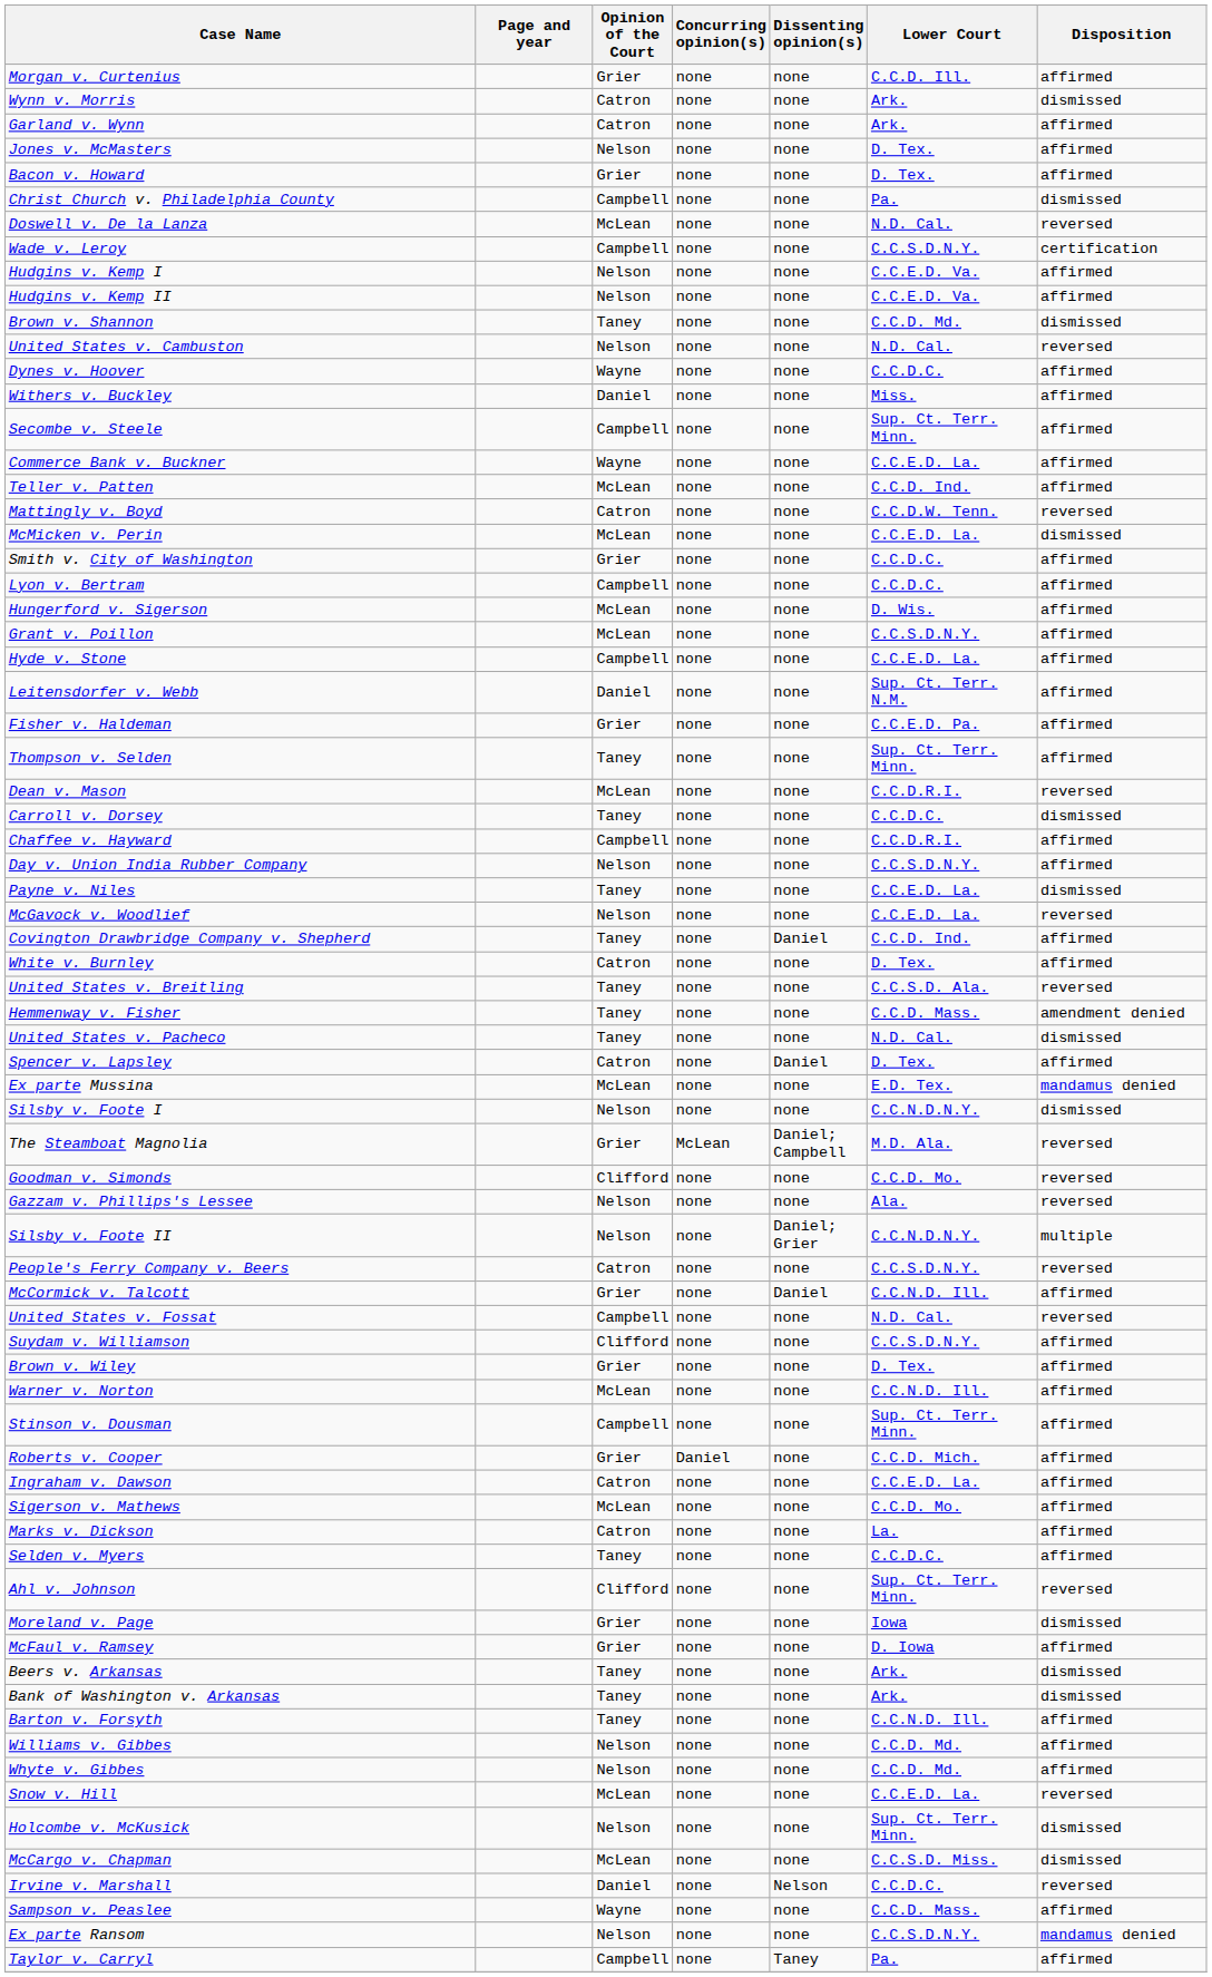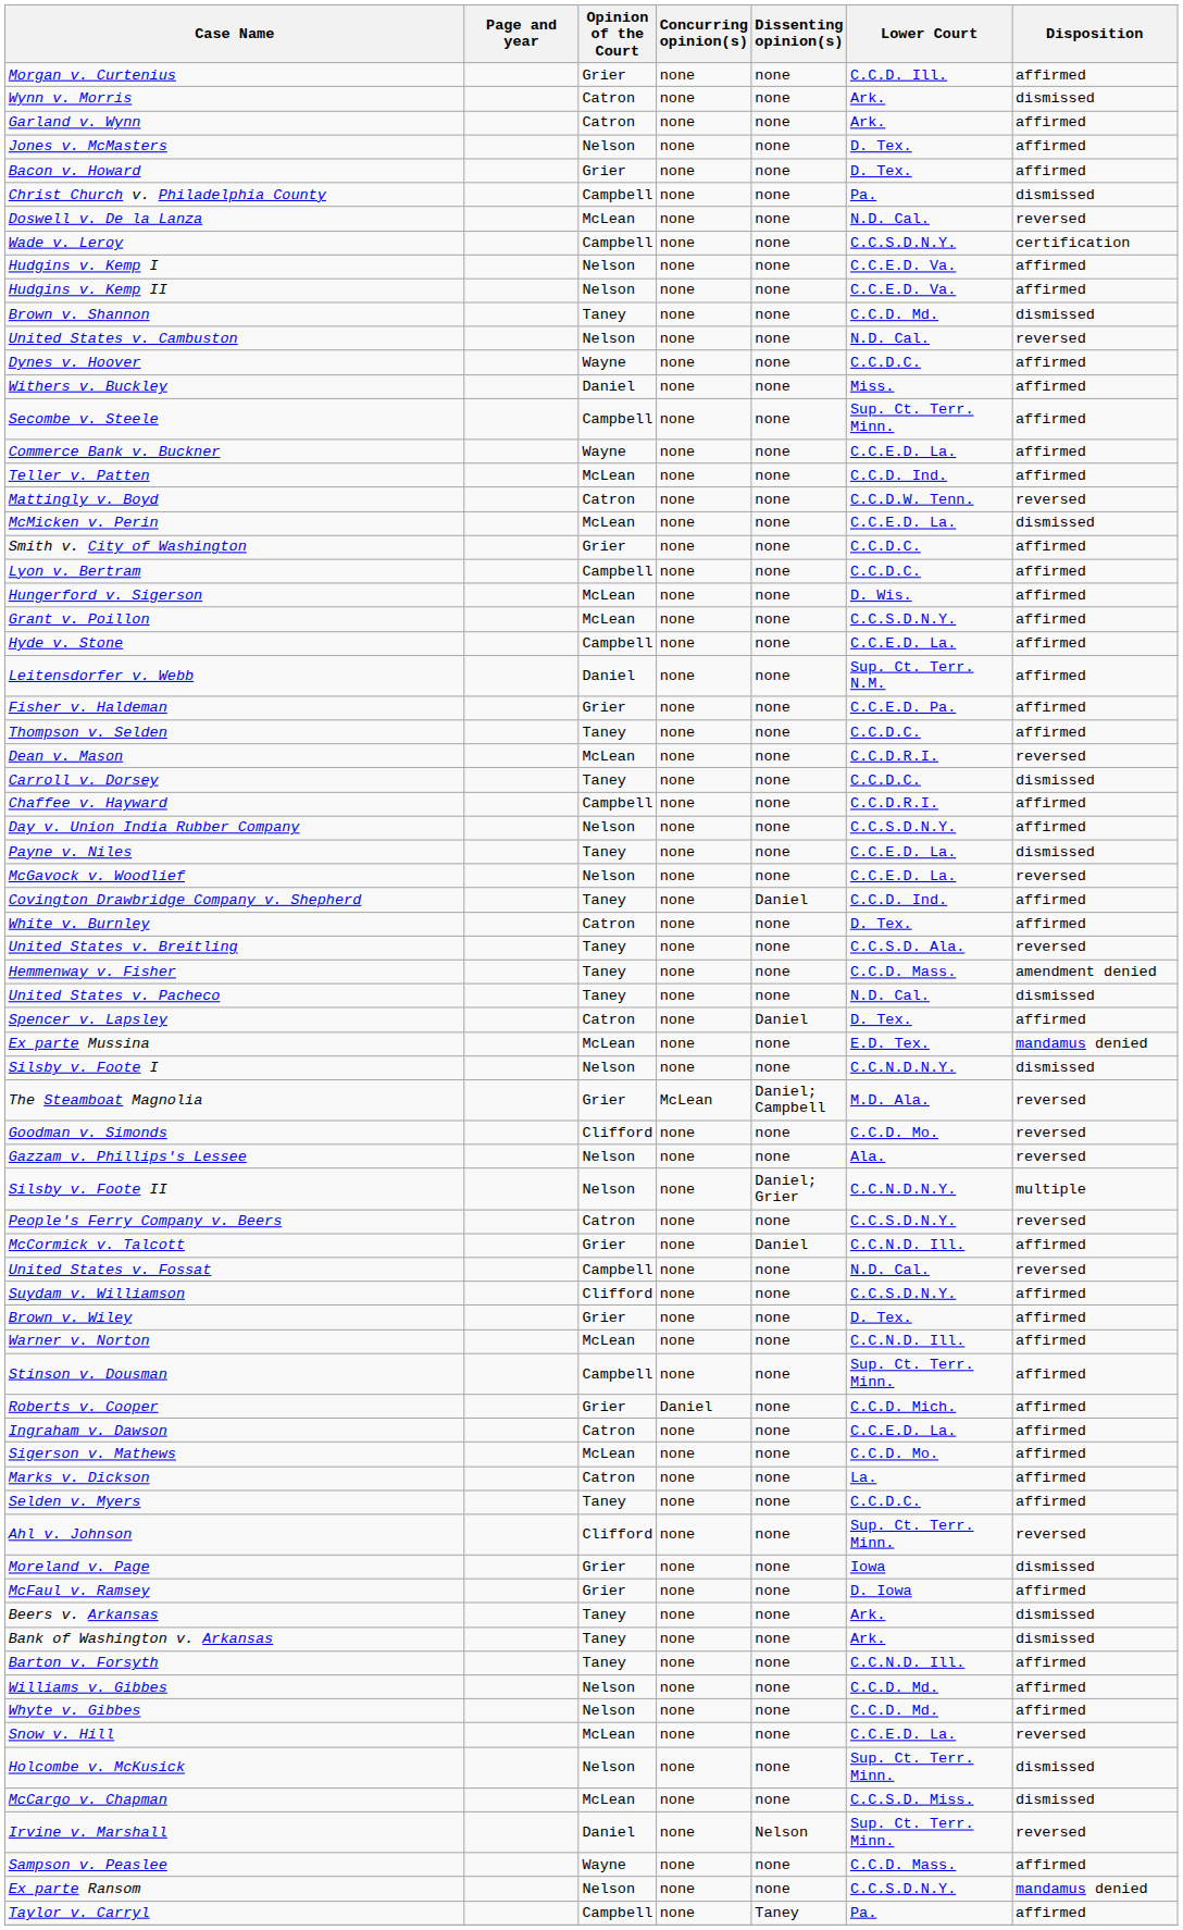 <table class="wikitable sortable">
 <tr>
 <th scope="col" style="width: 400px;">Case Name</th>
 <th scope="col" style="width: 95px;">Page and year</th>
 <th scope="col" style="width: 10px;">Opinion of the Court</th>
 <th scope="col" style="width: 10px;">Concurring opinion(s)</th>
 <th scope="col" style="width: 10px;">Dissenting opinion(s)</th>
 <th scope="col" style="width: 140px;">Lower Court</th>
 <th scope="col" style="width: 140px;">Disposition</th>
 </tr>
 <tr>
 <td><em><a href='#'>Morgan v. Curtenius</a></em></td>
 <td align="right"></td>
 <td>Grier</td>
 <td>none</td>
 <td>none</td>
 <td><a href='#'>C.C.D. Ill.</a></td>
 <td>affirmed</td>
 </tr>
 <tr>
 <td><em><a href='#'>Wynn v. Morris</a></em></td>
 <td align="right"></td>
 <td>Catron</td>
 <td>none</td>
 <td>none</td>
 <td><a href='#'>Ark.</a></td>
 <td>dismissed</td>
 </tr>
 <tr>
 <td><em><a href='#'>Garland v. Wynn</a></em></td>
 <td align="right"></td>
 <td>Catron</td>
 <td>none</td>
 <td>none</td>
 <td><a href='#'>Ark.</a></td>
 <td>affirmed</td>
 </tr>
 <tr>
 <td><em><a href='#'>Jones v. McMasters</a></em></td>
 <td align="right"></td>
 <td>Nelson</td>
 <td>none</td>
 <td>none</td>
 <td><a href='#'>D. Tex.</a></td>
 <td>affirmed</td>
 </tr>
 <tr>
 <td><em><a href='#'>Bacon v. Howard</a></em></td>
 <td align="right"></td>
 <td>Grier</td>
 <td>none</td>
 <td>none</td>
 <td><a href='#'>D. Tex.</a></td>
 <td>affirmed</td>
 </tr>
 <tr>
 <td><em><a href='#'>Christ Church</a> v. <a href='#'>Philadelphia County</a></em></td>
 <td align="right"></td>
 <td>Campbell</td>
 <td>none</td>
 <td>none</td>
 <td><a href='#'>Pa.</a></td>
 <td>dismissed</td>
 </tr>
 <tr>
 <td><em><a href='#'>Doswell v. De la Lanza</a></em></td>
 <td align="right"></td>
 <td>McLean</td>
 <td>none</td>
 <td>none</td>
 <td><a href='#'>N.D. Cal.</a></td>
 <td>reversed</td>
 </tr>
 <tr>
 <td><em><a href='#'>Wade v. Leroy</a></em></td>
 <td align="right"></td>
 <td>Campbell</td>
 <td>none</td>
 <td>none</td>
 <td><a href='#'>C.C.S.D.N.Y.</a></td>
 <td>certification</td>
 </tr>
 <tr>
 <td><em><a href='#'>Hudgins v. Kemp</a> I</em></td>
 <td align="right"></td>
 <td>Nelson</td>
 <td>none</td>
 <td>none</td>
 <td><a href='#'>C.C.E.D. Va.</a></td>
 <td>affirmed</td>
 </tr>
 <tr>
 <td><em><a href='#'>Hudgins v. Kemp</a> II</em></td>
 <td align="right"></td>
 <td>Nelson</td>
 <td>none</td>
 <td>none</td>
 <td><a href='#'>C.C.E.D. Va.</a></td>
 <td>affirmed</td>
 </tr>
 <tr>
 <td><em><a href='#'>Brown v. Shannon</a></em></td>
 <td align="right"></td>
 <td>Taney</td>
 <td>none</td>
 <td>none</td>
 <td><a href='#'>C.C.D. Md.</a></td>
 <td>dismissed</td>
 </tr>
 <tr>
 <td><em><a href='#'>United States v. Cambuston</a></em></td>
 <td align="right"></td>
 <td>Nelson</td>
 <td>none</td>
 <td>none</td>
 <td><a href='#'>N.D. Cal.</a></td>
 <td>reversed</td>
 </tr>
 <tr>
 <td><em><a href='#'>Dynes v. Hoover</a></em></td>
 <td align="right"></td>
 <td>Wayne</td>
 <td>none</td>
 <td>none</td>
 <td><a href='#'>C.C.D.C.</a></td>
 <td>affirmed</td>
 </tr>
 <tr>
 <td><em><a href='#'>Withers v. Buckley</a></em></td>
 <td align="right"></td>
 <td>Daniel</td>
 <td>none</td>
 <td>none</td>
 <td><a href='#'>Miss.</a></td>
 <td>affirmed</td>
 </tr>
 <tr>
 <td><em><a href='#'>Secombe v. Steele</a></em></td>
 <td align="right"></td>
 <td>Campbell</td>
 <td>none</td>
 <td>none</td>
 <td><a href='#'>Sup. Ct. Terr. Minn.</a></td>
 <td>affirmed</td>
 </tr>
 <tr>
 <td><em><a href='#'>Commerce Bank v. Buckner</a></em></td>
 <td align="right"></td>
 <td>Wayne</td>
 <td>none</td>
 <td>none</td>
 <td><a href='#'>C.C.E.D. La.</a></td>
 <td>affirmed</td>
 </tr>
 <tr>
 <td><em><a href='#'>Teller v. Patten</a></em></td>
 <td align="right"></td>
 <td>McLean</td>
 <td>none</td>
 <td>none</td>
 <td><a href='#'>C.C.D. Ind.</a></td>
 <td>affirmed</td>
 </tr>
 <tr>
 <td><em><a href='#'>Mattingly v. Boyd</a></em></td>
 <td align="right"></td>
 <td>Catron</td>
 <td>none</td>
 <td>none</td>
 <td><a href='#'>C.C.D.W. Tenn.</a></td>
 <td>reversed</td>
 </tr>
 <tr>
 <td><em><a href='#'>McMicken v. Perin</a></em></td>
 <td align="right"></td>
 <td>McLean</td>
 <td>none</td>
 <td>none</td>
 <td><a href='#'>C.C.E.D. La.</a></td>
 <td>dismissed</td>
 </tr>
 <tr>
 <td><em>Smith v. <a href='#'>City of Washington</a></em></td>
 <td align="right"></td>
 <td>Grier</td>
 <td>none</td>
 <td>none</td>
 <td><a href='#'>C.C.D.C.</a></td>
 <td>affirmed</td>
 </tr>
 <tr>
 <td><em><a href='#'>Lyon v. Bertram</a></em></td>
 <td align="right"></td>
 <td>Campbell</td>
 <td>none</td>
 <td>none</td>
 <td><a href='#'>C.C.D.C.</a></td>
 <td>affirmed</td>
 </tr>
 <tr>
 <td><em><a href='#'>Hungerford v. Sigerson</a></em></td>
 <td align="right"></td>
 <td>McLean</td>
 <td>none</td>
 <td>none</td>
 <td><a href='#'>D. Wis.</a></td>
 <td>affirmed</td>
 </tr>
 <tr>
 <td><em><a href='#'>Grant v. Poillon</a></em></td>
 <td align="right"></td>
 <td>McLean</td>
 <td>none</td>
 <td>none</td>
 <td><a href='#'>C.C.S.D.N.Y.</a></td>
 <td>affirmed</td>
 </tr>
 <tr>
 <td><em><a href='#'>Hyde v. Stone</a></em></td>
 <td align="right"></td>
 <td>Campbell</td>
 <td>none</td>
 <td>none</td>
 <td><a href='#'>C.C.E.D. La.</a></td>
 <td>affirmed</td>
 </tr>
 <tr>
 <td><em><a href='#'>Leitensdorfer v. Webb</a></em></td>
 <td align="right"></td>
 <td>Daniel</td>
 <td>none</td>
 <td>none</td>
 <td><a href='#'>Sup. Ct. Terr. N.M.</a></td>
 <td>affirmed</td>
 </tr>
 <tr>
 <td><em><a href='#'>Fisher v. Haldeman</a></em></td>
 <td align="right"></td>
 <td>Grier</td>
 <td>none</td>
 <td>none</td>
 <td><a href='#'>C.C.E.D. Pa.</a></td>
 <td>affirmed</td>
 </tr>
 <tr>
 <td><em><a href='#'>Thompson v. Selden</a></em></td>
 <td align="right"></td>
 <td>Taney</td>
 <td>none</td>
 <td>none</td>
-<td><a href='#'>Sup. Ct. Terr. Minn.</a></td>
+<td><a href='#'>C.C.D.C.</a></td>
 <td>affirmed</td>
 </tr>
 <tr>
 <td><em><a href='#'>Dean v. Mason</a></em></td>
 <td align="right"></td>
 <td>McLean</td>
 <td>none</td>
 <td>none</td>
 <td><a href='#'>C.C.D.R.I.</a></td>
 <td>reversed</td>
 </tr>
 <tr>
 <td><em><a href='#'>Carroll v. Dorsey</a></em></td>
 <td align="right"></td>
 <td>Taney</td>
 <td>none</td>
 <td>none</td>
 <td><a href='#'>C.C.D.C.</a></td>
 <td>dismissed</td>
 </tr>
 <tr>
 <td><em><a href='#'>Chaffee v. Hayward</a></em></td>
 <td align="right"></td>
 <td>Campbell</td>
 <td>none</td>
 <td>none</td>
 <td><a href='#'>C.C.D.R.I.</a></td>
 <td>affirmed</td>
 </tr>
 <tr>
 <td><em><a href='#'>Day v. Union India Rubber Company</a></em></td>
 <td align="right"></td>
 <td>Nelson</td>
 <td>none</td>
 <td>none</td>
 <td><a href='#'>C.C.S.D.N.Y.</a></td>
 <td>affirmed</td>
 </tr>
 <tr>
 <td><em><a href='#'>Payne v. Niles</a></em></td>
 <td align="right"></td>
 <td>Taney</td>
 <td>none</td>
 <td>none</td>
 <td><a href='#'>C.C.E.D. La.</a></td>
 <td>dismissed</td>
 </tr>
 <tr>
 <td><em><a href='#'>McGavock v. Woodlief</a></em></td>
 <td align="right"></td>
 <td>Nelson</td>
 <td>none</td>
 <td>none</td>
 <td><a href='#'>C.C.E.D. La.</a></td>
 <td>reversed</td>
 </tr>
 <tr>
 <td><em><a href='#'>Covington Drawbridge Company v. Shepherd</a></em></td>
 <td align="right"></td>
 <td>Taney</td>
 <td>none</td>
 <td>Daniel</td>
 <td><a href='#'>C.C.D. Ind.</a></td>
 <td>affirmed</td>
 </tr>
 <tr>
 <td><em><a href='#'>White v. Burnley</a></em></td>
 <td align="right"></td>
 <td>Catron</td>
 <td>none</td>
 <td>none</td>
 <td><a href='#'>D. Tex.</a></td>
 <td>affirmed</td>
 </tr>
 <tr>
 <td><em><a href='#'>United States v. Breitling</a></em></td>
 <td align="right"></td>
 <td>Taney</td>
 <td>none</td>
 <td>none</td>
 <td><a href='#'>C.C.S.D. Ala.</a></td>
 <td>reversed</td>
 </tr>
 <tr>
 <td><em><a href='#'>Hemmenway v. Fisher</a></em></td>
 <td align="right"></td>
 <td>Taney</td>
 <td>none</td>
 <td>none</td>
 <td><a href='#'>C.C.D. Mass.</a></td>
 <td>amendment denied</td>
 </tr>
 <tr>
 <td><em><a href='#'>United States v. Pacheco</a></em></td>
 <td align="right"></td>
 <td>Taney</td>
 <td>none</td>
 <td>none</td>
 <td><a href='#'>N.D. Cal.</a></td>
 <td>dismissed</td>
 </tr>
 <tr>
 <td><em><a href='#'>Spencer v. Lapsley</a></em></td>
 <td align="right"></td>
 <td>Catron</td>
 <td>none</td>
 <td>Daniel</td>
 <td><a href='#'>D. Tex.</a></td>
 <td>affirmed</td>
 </tr>
 <tr>
 <td><em><a href='#'>Ex parte</a> Mussina</em></td>
 <td align="right"></td>
 <td>McLean</td>
 <td>none</td>
 <td>none</td>
 <td><a href='#'>E.D. Tex.</a></td>
 <td><a href='#'>mandamus</a> denied</td>
 </tr>
 <tr>
 <td><em><a href='#'>Silsby v. Foote</a> I</em></td>
 <td align="right"></td>
 <td>Nelson</td>
 <td>none</td>
 <td>none</td>
 <td><a href='#'>C.C.N.D.N.Y.</a></td>
 <td>dismissed</td>
 </tr>
 <tr>
 <td><em>The <a href='#'>Steamboat</a> Magnolia</em></td>
 <td align="right"></td>
 <td>Grier</td>
 <td>McLean</td>
 <td>Daniel; Campbell</td>
 <td><a href='#'>M.D. Ala.</a></td>
 <td>reversed</td>
 </tr>
 <tr>
 <td><em><a href='#'>Goodman v. Simonds</a></em></td>
 <td align="right"></td>
 <td>Clifford</td>
 <td>none</td>
 <td>none</td>
 <td><a href='#'>C.C.D. Mo.</a></td>
 <td>reversed</td>
 </tr>
 <tr>
 <td><em><a href='#'>Gazzam v. Phillips's Lessee</a></em></td>
 <td align="right"></td>
 <td>Nelson</td>
 <td>none</td>
 <td>none</td>
 <td><a href='#'>Ala.</a></td>
 <td>reversed</td>
 </tr>
 <tr>
 <td><em><a href='#'>Silsby v. Foote</a> II</em></td>
 <td align="right"></td>
 <td>Nelson</td>
 <td>none</td>
 <td>Daniel; Grier</td>
 <td><a href='#'>C.C.N.D.N.Y.</a></td>
 <td>multiple</td>
 </tr>
 <tr>
 <td><em><a href='#'>People's Ferry Company v. Beers</a></em></td>
 <td align="right"></td>
 <td>Catron</td>
 <td>none</td>
 <td>none</td>
 <td><a href='#'>C.C.S.D.N.Y.</a></td>
 <td>reversed</td>
 </tr>
 <tr>
 <td><em><a href='#'>McCormick v. Talcott</a></em></td>
 <td align="right"></td>
 <td>Grier</td>
 <td>none</td>
 <td>Daniel</td>
 <td><a href='#'>C.C.N.D. Ill.</a></td>
 <td>affirmed</td>
 </tr>
 <tr>
 <td><em><a href='#'>United States v. Fossat</a></em></td>
 <td align="right"></td>
 <td>Campbell</td>
 <td>none</td>
 <td>none</td>
 <td><a href='#'>N.D. Cal.</a></td>
 <td>reversed</td>
 </tr>
 <tr>
 <td><em><a href='#'>Suydam v. Williamson</a></em></td>
 <td align="right"></td>
 <td>Clifford</td>
 <td>none</td>
 <td>none</td>
 <td><a href='#'>C.C.S.D.N.Y.</a></td>
 <td>affirmed</td>
 </tr>
 <tr>
 <td><em><a href='#'>Brown v. Wiley</a></em></td>
 <td align="right"></td>
 <td>Grier</td>
 <td>none</td>
 <td>none</td>
 <td><a href='#'>D. Tex.</a></td>
 <td>affirmed</td>
 </tr>
 <tr>
 <td><em><a href='#'>Warner v. Norton</a></em></td>
 <td align="right"></td>
 <td>McLean</td>
 <td>none</td>
 <td>none</td>
 <td><a href='#'>C.C.N.D. Ill.</a></td>
 <td>affirmed</td>
 </tr>
 <tr>
 <td><em><a href='#'>Stinson v. Dousman</a></em></td>
 <td align="right"></td>
 <td>Campbell</td>
 <td>none</td>
 <td>none</td>
 <td><a href='#'>Sup. Ct. Terr. Minn.</a></td>
 <td>affirmed</td>
 </tr>
 <tr>
 <td><em><a href='#'>Roberts v. Cooper</a></em></td>
 <td align="right"></td>
 <td>Grier</td>
 <td>Daniel</td>
 <td>none</td>
 <td><a href='#'>C.C.D. Mich.</a></td>
 <td>affirmed</td>
 </tr>
 <tr>
 <td><em><a href='#'>Ingraham v. Dawson</a></em></td>
 <td align="right"></td>
 <td>Catron</td>
 <td>none</td>
 <td>none</td>
 <td><a href='#'>C.C.E.D. La.</a></td>
 <td>affirmed</td>
 </tr>
 <tr>
 <td><em><a href='#'>Sigerson v. Mathews</a></em></td>
 <td align="right"></td>
 <td>McLean</td>
 <td>none</td>
 <td>none</td>
 <td><a href='#'>C.C.D. Mo.</a></td>
 <td>affirmed</td>
 </tr>
 <tr>
 <td><em><a href='#'>Marks v. Dickson</a></em></td>
 <td align="right"></td>
 <td>Catron</td>
 <td>none</td>
 <td>none</td>
 <td><a href='#'>La.</a></td>
 <td>affirmed</td>
 </tr>
 <tr>
 <td><em><a href='#'>Selden v. Myers</a></em></td>
 <td align="right"></td>
 <td>Taney</td>
 <td>none</td>
 <td>none</td>
 <td><a href='#'>C.C.D.C.</a></td>
 <td>affirmed</td>
 </tr>
 <tr>
 <td><em><a href='#'>Ahl v. Johnson</a></em></td>
 <td align="right"></td>
 <td>Clifford</td>
 <td>none</td>
 <td>none</td>
 <td><a href='#'>Sup. Ct. Terr. Minn.</a></td>
 <td>reversed</td>
 </tr>
 <tr>
 <td><em><a href='#'>Moreland v. Page</a></em></td>
 <td align="right"></td>
 <td>Grier</td>
 <td>none</td>
 <td>none</td>
 <td><a href='#'>Iowa</a></td>
 <td>dismissed</td>
 </tr>
 <tr>
 <td><em><a href='#'>McFaul v. Ramsey</a></em></td>
 <td align="right"></td>
 <td>Grier</td>
 <td>none</td>
 <td>none</td>
 <td><a href='#'>D. Iowa</a></td>
 <td>affirmed</td>
 </tr>
 <tr>
 <td><em>Beers v. <a href='#'>Arkansas</a></em></td>
 <td align="right"></td>
 <td>Taney</td>
 <td>none</td>
 <td>none</td>
 <td><a href='#'>Ark.</a></td>
 <td>dismissed</td>
 </tr>
 <tr>
 <td><em>Bank of Washington v. <a href='#'>Arkansas</a></em></td>
 <td align="right"></td>
 <td>Taney</td>
 <td>none</td>
 <td>none</td>
 <td><a href='#'>Ark.</a></td>
 <td>dismissed</td>
 </tr>
 <tr>
 <td><em><a href='#'>Barton v. Forsyth</a></em></td>
 <td align="right"></td>
 <td>Taney</td>
 <td>none</td>
 <td>none</td>
 <td><a href='#'>C.C.N.D. Ill.</a></td>
 <td>affirmed</td>
 </tr>
 <tr>
 <td><em><a href='#'>Williams v. Gibbes</a></em></td>
 <td align="right"></td>
 <td>Nelson</td>
 <td>none</td>
 <td>none</td>
 <td><a href='#'>C.C.D. Md.</a></td>
 <td>affirmed</td>
 </tr>
 <tr>
 <td><em><a href='#'>Whyte v. Gibbes</a></em></td>
 <td align="right"></td>
 <td>Nelson</td>
 <td>none</td>
 <td>none</td>
 <td><a href='#'>C.C.D. Md.</a></td>
 <td>affirmed</td>
 </tr>
 <tr>
 <td><em><a href='#'>Snow v. Hill</a></em></td>
 <td align="right"></td>
 <td>McLean</td>
 <td>none</td>
 <td>none</td>
 <td><a href='#'>C.C.E.D. La.</a></td>
 <td>reversed</td>
 </tr>
 <tr>
 <td><em><a href='#'>Holcombe v. McKusick</a></em></td>
 <td align="right"></td>
 <td>Nelson</td>
 <td>none</td>
 <td>none</td>
 <td><a href='#'>Sup. Ct. Terr. Minn.</a></td>
 <td>dismissed</td>
 </tr>
 <tr>
 <td><em><a href='#'>McCargo v. Chapman</a></em></td>
 <td align="right"></td>
 <td>McLean</td>
 <td>none</td>
 <td>none</td>
 <td><a href='#'>C.C.S.D. Miss.</a></td>
 <td>dismissed</td>
 </tr>
 <tr>
 <td><em><a href='#'>Irvine v. Marshall</a></em></td>
 <td align="right"></td>
 <td>Daniel</td>
 <td>none</td>
 <td>Nelson</td>
-<td><a href='#'>C.C.D.C.</a></td>
+<td><a href='#'>Sup. Ct. Terr. Minn.</a></td>
 <td>reversed</td>
 </tr>
 <tr>
 <td><em><a href='#'>Sampson v. Peaslee</a></em></td>
 <td align="right"></td>
 <td>Wayne</td>
 <td>none</td>
 <td>none</td>
 <td><a href='#'>C.C.D. Mass.</a></td>
 <td>affirmed</td>
 </tr>
 <tr>
 <td><em><a href='#'>Ex parte</a> Ransom</em></td>
 <td align="right"></td>
 <td>Nelson</td>
 <td>none</td>
 <td>none</td>
 <td><a href='#'>C.C.S.D.N.Y.</a></td>
 <td><a href='#'>mandamus</a> denied</td>
 </tr>
 <tr>
 <td><em><a href='#'>Taylor v. Carryl</a></em></td>
 <td align="right"></td>
 <td>Campbell</td>
 <td>none</td>
 <td>Taney</td>
 <td><a href='#'>Pa.</a></td>
 <td>affirmed</td>
 </tr>
 <tr>
 </tr>
 </table>
